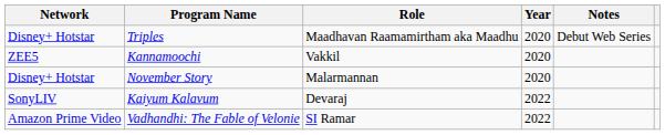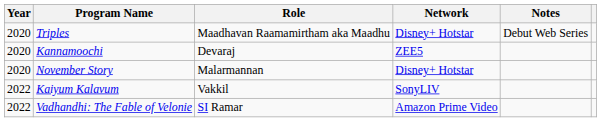 <table class="wikitable sortable">
 <tr>
-<th scope="col">Network</th>
+<th scope="col">Year</th>
 <th scope="col">Program Name</th>
 <th scope="col">Role</th>
-<th scope="col">Year</th>
+<th scope="col">Network</th>
 <th scope="col" class="unsortable">Notes</th>
 <th scope="col" class="unsortable"></th>
 </tr>
 <tr>
-<td><a href='#'>Disney+ Hotstar</a></td>
+<td>2020</td>
 <td><em><a href='#'>Triples</a></em></td>
 <td>Maadhavan Raamamirtham aka Maadhu</td>
-<td>2020</td>
+<td><a href='#'>Disney+ Hotstar</a></td>
 <td>Debut Web Series</td>
 <td></td>
 </tr>
 <tr>
+<td>2020</td>
+<td><em><a href='#'>Kannamoochi</a></em></td>
+<td>Devaraj</td>
 <td><a href='#'>ZEE5</a></td>
-<td><em><a href='#'>Kannamoochi</a></em></td>
-<td>Vakkil</td>
-<td>2020</td>
 <td></td>
 <td></td>
 </tr>
 <tr>
-<td><a href='#'>Disney+ Hotstar</a></td>
+<td>2020</td>
 <td><em><a href='#'>November Story</a></em></td>
 <td>Malarmannan</td>
-<td>2020</td>
+<td><a href='#'>Disney+ Hotstar</a></td>
 <td></td>
 <td></td>
 </tr>
 <tr>
+<td>2022</td>
+<td><em><a href='#'>Kaiyum Kalavum</a></em></td>
+<td>Vakkil</td>
 <td><a href='#'>SonyLIV</a></td>
-<td><em><a href='#'>Kaiyum Kalavum</a></em></td>
-<td>Devaraj</td>
-<td>2022</td>
 <td></td>
 <td></td>
 </tr>
 <tr>
-<td><a href='#'>Amazon Prime Video</a></td>
+<td>2022</td>
 <td><em><a href='#'>Vadhandhi: The Fable of Velonie</a></em></td>
 <td><a href='#'>SI</a> Ramar</td>
-<td>2022</td>
+<td><a href='#'>Amazon Prime Video</a></td>
 <td></td>
 <td></td>
 </tr>
 </table>
